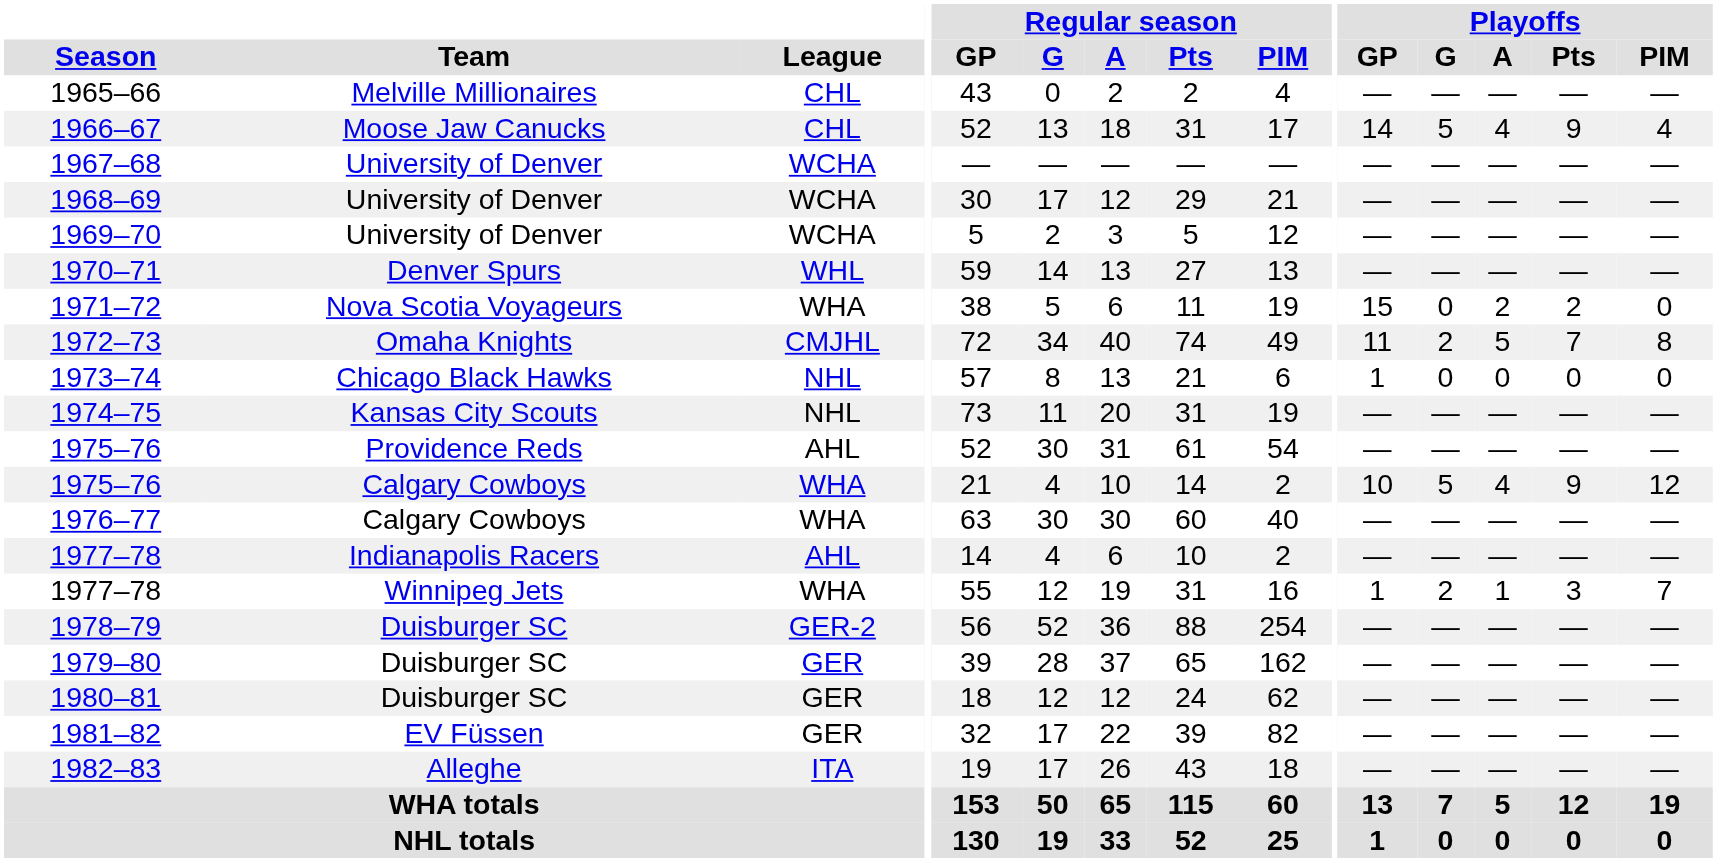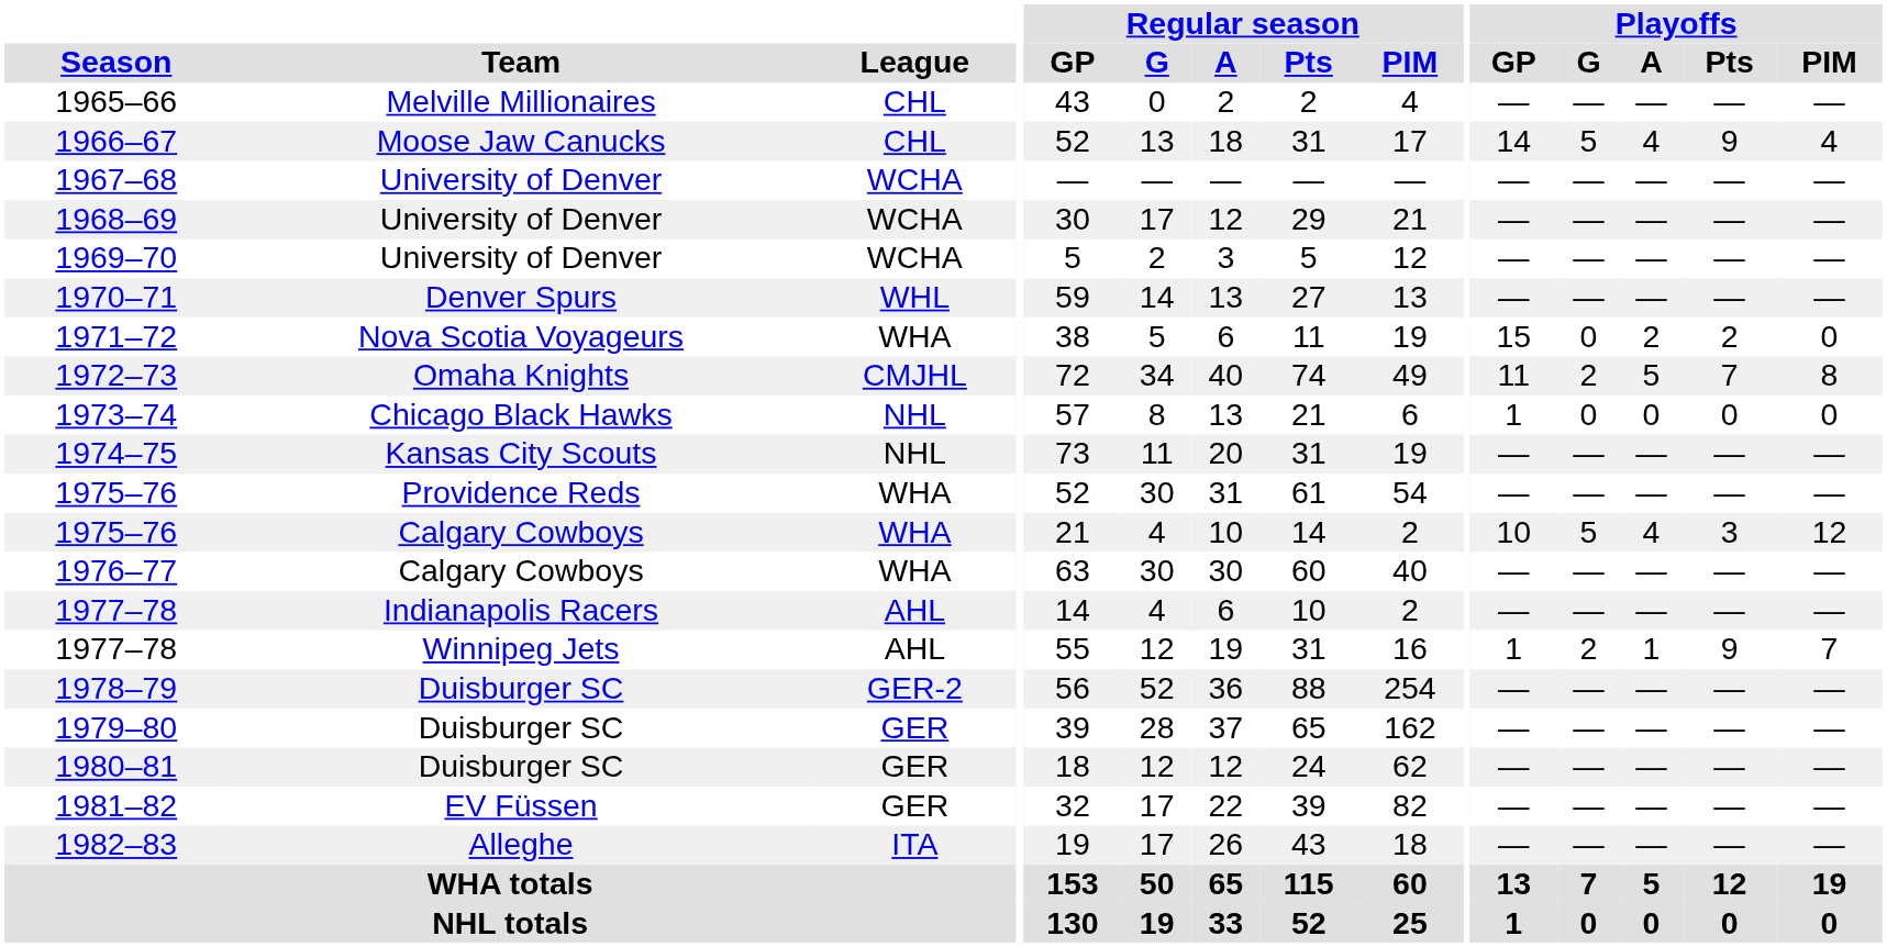 <table border="0" cellpadding="1" cellspacing="0" style="text-align:center; width:60em">
 <tr bgcolor="#e0e0e0">
 <th colspan="3" bgcolor="#ffffff"></th>
 <th rowspan="100" bgcolor="#ffffff"></th>
 <th colspan="5"><a href='#'>Regular season</a></th>
 <th rowspan="100" bgcolor="#ffffff"></th>
 <th colspan="5"><a href='#'>Playoffs</a></th>
 </tr>
 <tr bgcolor="#e0e0e0">
 <th><a href='#'>Season</a></th>
 <th>Team</th>
 <th>League</th>
 <th>GP</th>
 <th><a href='#'>G</a></th>
 <th><a href='#'>A</a></th>
 <th><a href='#'>Pts</a></th>
 <th><a href='#'>PIM</a></th>
 <th>GP</th>
 <th>G</th>
 <th>A</th>
 <th>Pts</th>
 <th>PIM</th>
 </tr>
 <tr>
 <td>1965–66</td>
 <td><a href='#'>Melville Millionaires</a></td>
 <td><a href='#'>CHL</a></td>
 <td>43</td>
 <td>0</td>
 <td>2</td>
 <td>2</td>
 <td>4</td>
 <td>—</td>
 <td>—</td>
 <td>—</td>
 <td>—</td>
 <td>—</td>
 </tr>
 <tr bgcolor="#f0f0f0">
 <td><a href='#'>1966–67</a></td>
 <td><a href='#'>Moose Jaw Canucks</a></td>
 <td><a href='#'>CHL</a></td>
 <td>52</td>
 <td>13</td>
 <td>18</td>
 <td>31</td>
 <td>17</td>
 <td>14</td>
 <td>5</td>
 <td>4</td>
 <td>9</td>
 <td>4</td>
 </tr>
 <tr>
 <td><a href='#'>1967–68</a></td>
 <td><a href='#'>University of Denver</a></td>
 <td><a href='#'>WCHA</a></td>
 <td>—</td>
 <td>—</td>
 <td>—</td>
 <td>—</td>
 <td>—</td>
 <td>—</td>
 <td>—</td>
 <td>—</td>
 <td>—</td>
 <td>—</td>
 </tr>
 <tr bgcolor="#f0f0f0">
 <td><a href='#'>1968–69</a></td>
 <td>University of Denver</td>
 <td>WCHA</td>
 <td>30</td>
 <td>17</td>
 <td>12</td>
 <td>29</td>
 <td>21</td>
 <td>—</td>
 <td>—</td>
 <td>—</td>
 <td>—</td>
 <td>—</td>
 </tr>
 <tr>
 <td><a href='#'>1969–70</a></td>
 <td>University of Denver</td>
 <td>WCHA</td>
 <td>5</td>
 <td>2</td>
 <td>3</td>
 <td>5</td>
 <td>12</td>
 <td>—</td>
 <td>—</td>
 <td>—</td>
 <td>—</td>
 <td>—</td>
 </tr>
 <tr bgcolor="#f0f0f0">
 <td><a href='#'>1970–71</a></td>
 <td><a href='#'>Denver Spurs</a></td>
 <td><a href='#'>WHL</a></td>
 <td>59</td>
 <td>14</td>
 <td>13</td>
 <td>27</td>
 <td>13</td>
 <td>—</td>
 <td>—</td>
 <td>—</td>
 <td>—</td>
 <td>—</td>
 </tr>
 <tr>
 <td><a href='#'>1971–72</a></td>
 <td><a href='#'>Nova Scotia Voyageurs</a></td>
 <td>WHA</td>
 <td>38</td>
 <td>5</td>
 <td>6</td>
 <td>11</td>
 <td>19</td>
 <td>15</td>
 <td>0</td>
 <td>2</td>
 <td>2</td>
 <td>0</td>
 </tr>
 <tr bgcolor="#f0f0f0">
 <td><a href='#'>1972–73</a></td>
 <td><a href='#'>Omaha Knights</a></td>
 <td><a href='#'>CMJHL</a></td>
 <td>72</td>
 <td>34</td>
 <td>40</td>
 <td>74</td>
 <td>49</td>
 <td>11</td>
 <td>2</td>
 <td>5</td>
 <td>7</td>
 <td>8</td>
 </tr>
 <tr>
 <td><a href='#'>1973–74</a></td>
 <td><a href='#'>Chicago Black Hawks</a></td>
 <td><a href='#'>NHL</a></td>
 <td>57</td>
 <td>8</td>
 <td>13</td>
 <td>21</td>
 <td>6</td>
 <td>1</td>
 <td>0</td>
 <td>0</td>
 <td>0</td>
 <td>0</td>
 </tr>
 <tr bgcolor="#f0f0f0">
 <td><a href='#'>1974–75</a></td>
 <td><a href='#'>Kansas City Scouts</a></td>
 <td>NHL</td>
 <td>73</td>
 <td>11</td>
 <td>20</td>
 <td>31</td>
 <td>19</td>
 <td>—</td>
 <td>—</td>
 <td>—</td>
 <td>—</td>
 <td>—</td>
 </tr>
 <tr>
 <td><a href='#'>1975–76</a></td>
 <td><a href='#'>Providence Reds</a></td>
-<td>AHL</td>
+<td>WHA</td>
 <td>52</td>
 <td>30</td>
 <td>31</td>
 <td>61</td>
 <td>54</td>
 <td>—</td>
 <td>—</td>
 <td>—</td>
 <td>—</td>
 <td>—</td>
 </tr>
 <tr bgcolor="#f0f0f0">
 <td><a href='#'>1975–76</a></td>
 <td><a href='#'>Calgary Cowboys</a></td>
 <td><a href='#'>WHA</a></td>
 <td>21</td>
 <td>4</td>
 <td>10</td>
 <td>14</td>
 <td>2</td>
 <td>10</td>
 <td>5</td>
 <td>4</td>
-<td>9</td>
+<td>3</td>
 <td>12</td>
 </tr>
 <tr>
 <td><a href='#'>1976–77</a></td>
 <td>Calgary Cowboys</td>
 <td>WHA</td>
 <td>63</td>
 <td>30</td>
 <td>30</td>
 <td>60</td>
 <td>40</td>
 <td>—</td>
 <td>—</td>
 <td>—</td>
 <td>—</td>
 <td>—</td>
 </tr>
 <tr bgcolor="#f0f0f0">
 <td><a href='#'>1977–78</a></td>
 <td><a href='#'>Indianapolis Racers</a></td>
 <td><a href='#'>AHL</a></td>
 <td>14</td>
 <td>4</td>
 <td>6</td>
 <td>10</td>
 <td>2</td>
 <td>—</td>
 <td>—</td>
 <td>—</td>
 <td>—</td>
 <td>—</td>
 </tr>
 <tr>
 <td>1977–78</td>
 <td><a href='#'>Winnipeg Jets</a></td>
-<td>WHA</td>
+<td>AHL</td>
 <td>55</td>
 <td>12</td>
 <td>19</td>
 <td>31</td>
 <td>16</td>
 <td>1</td>
 <td>2</td>
 <td>1</td>
-<td>3</td>
+<td>9</td>
 <td>7</td>
 </tr>
 <tr bgcolor="#f0f0f0">
 <td><a href='#'>1978–79</a></td>
 <td><a href='#'>Duisburger SC</a></td>
 <td><a href='#'>GER-2</a></td>
 <td>56</td>
 <td>52</td>
 <td>36</td>
 <td>88</td>
 <td>254</td>
 <td>—</td>
 <td>—</td>
 <td>—</td>
 <td>—</td>
 <td>—</td>
 </tr>
 <tr>
 <td><a href='#'>1979–80</a></td>
 <td>Duisburger SC</td>
 <td><a href='#'>GER</a></td>
 <td>39</td>
 <td>28</td>
 <td>37</td>
 <td>65</td>
 <td>162</td>
 <td>—</td>
 <td>—</td>
 <td>—</td>
 <td>—</td>
 <td>—</td>
 </tr>
 <tr bgcolor="#f0f0f0">
 <td><a href='#'>1980–81</a></td>
 <td>Duisburger SC</td>
 <td>GER</td>
 <td>18</td>
 <td>12</td>
 <td>12</td>
 <td>24</td>
 <td>62</td>
 <td>—</td>
 <td>—</td>
 <td>—</td>
 <td>—</td>
 <td>—</td>
 </tr>
 <tr>
 <td><a href='#'>1981–82</a></td>
 <td><a href='#'>EV Füssen</a></td>
 <td>GER</td>
 <td>32</td>
 <td>17</td>
 <td>22</td>
 <td>39</td>
 <td>82</td>
 <td>—</td>
 <td>—</td>
 <td>—</td>
 <td>—</td>
 <td>—</td>
 </tr>
 <tr bgcolor="#f0f0f0">
 <td><a href='#'>1982–83</a></td>
 <td><a href='#'>Alleghe</a></td>
 <td><a href='#'>ITA</a></td>
 <td>19</td>
 <td>17</td>
 <td>26</td>
 <td>43</td>
 <td>18</td>
 <td>—</td>
 <td>—</td>
 <td>—</td>
 <td>—</td>
 <td>—</td>
 </tr>
 <tr bgcolor="#e0e0e0">
 <th colspan="3">WHA totals</th>
 <th>153</th>
 <th>50</th>
 <th>65</th>
 <th>115</th>
 <th>60</th>
 <th>13</th>
 <th>7</th>
 <th>5</th>
 <th>12</th>
 <th>19</th>
 </tr>
 <tr bgcolor="#e0e0e0">
 <th colspan="3">NHL totals</th>
 <th>130</th>
 <th>19</th>
 <th>33</th>
 <th>52</th>
 <th>25</th>
 <th>1</th>
 <th>0</th>
 <th>0</th>
 <th>0</th>
 <th>0</th>
 </tr>
 </table>
